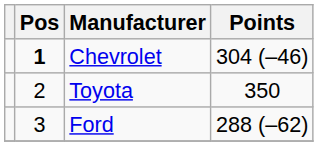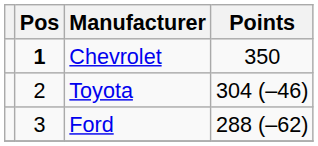 <table class="wikitable" style="font-size: 95%;">
 <tr>
 <th></th>
 <th>Pos</th>
 <th>Manufacturer</th>
 <th>Points</th>
 </tr>
 <tr>
 <td align="left"></td>
 <td style="text-align:center;"><strong>1</strong></td>
 <td><a href='#'>Chevrolet</a></td>
-<td style="text-align:center;">304 (–46)</td>
+<td style="text-align:center;">350</td>
 </tr>
 <tr>
 <td align="left"></td>
 <td style="text-align:center;">2</td>
 <td><a href='#'>Toyota</a></td>
-<td style="text-align:center;">350</td>
+<td style="text-align:center;">304 (–46)</td>
 </tr>
 <tr>
 <td align="left"></td>
 <td style="text-align:center;">3</td>
 <td><a href='#'>Ford</a></td>
 <td style="text-align:center;">288 (–62)</td>
 </tr>
 <tr class="sortbottom">
 </tr>
 </table>
